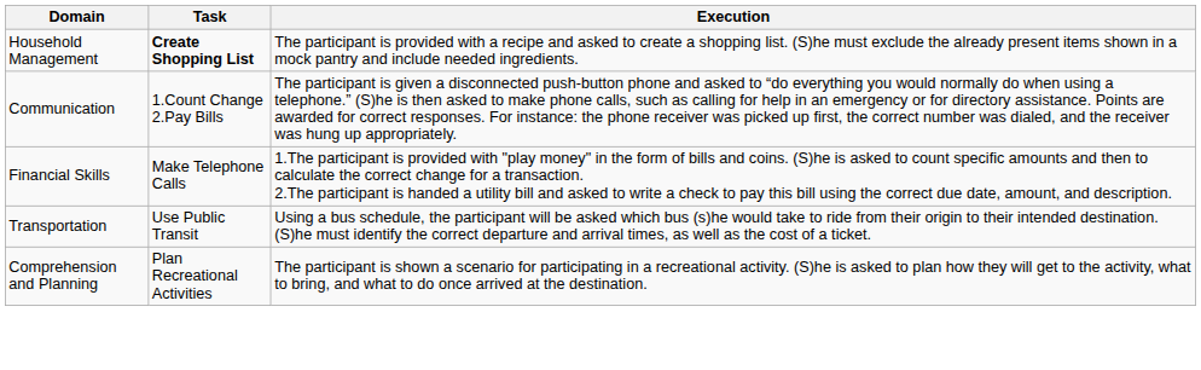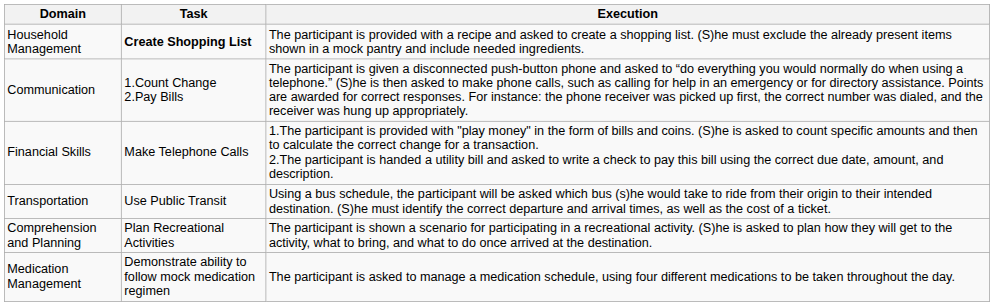 <table class="wikitable">
 <tr>
 <th>Domain</th>
 <th>Task</th>
 <th>Execution</th>
 </tr>
 <tr>
 <td>Household Management</td>
 <td><strong>Create Shopping List</strong></td>
 <td>The participant is provided with a recipe and asked to create a shopping list. (S)he must exclude the already present items shown in a mock pantry and include needed ingredients.</td>
 </tr>
 <tr>
 <td>Communication</td>
 <td>1.Count Change<br>2.Pay Bills</td>
 <td>The participant is given a disconnected push-button phone and asked to “do everything you would normally do when using a telephone.” (S)he is then asked to make phone calls, such as calling for help in an emergency or for directory assistance. Points are awarded for correct responses. For instance: the phone receiver was picked up first, the correct number was dialed, and the receiver was hung up appropriately.</td>
 </tr>
 <tr>
 <td>Financial Skills</td>
 <td>Make Telephone Calls</td>
 <td>1.The participant is provided with "play money" in the form of bills and coins. (S)he is asked to count specific amounts and then to calculate the correct change for a transaction.<br>2.The participant is handed a utility bill and asked to write a check to pay this bill using the correct due date, amount, and description.</td>
 </tr>
 <tr>
 <td>Transportation</td>
 <td>Use Public Transit</td>
 <td>Using a bus schedule, the participant will be asked which bus (s)he would take to ride from their origin to their intended destination. (S)he must identify the correct departure and arrival times, as well as the cost of a ticket.</td>
 </tr>
 <tr>
 <td>Comprehension and Planning</td>
 <td>Plan Recreational Activities</td>
 <td>The participant is shown a scenario for participating in a recreational activity. (S)he is asked to plan how they will get to the activity, what to bring, and what to do once arrived at the destination.</td>
 </tr>
+<tr>
+<td>Medication Management</td>
+<td>Demonstrate ability to follow mock medication regimen</td>
+<td>The participant is asked to manage a medication schedule, using four different medications to be taken throughout the day.</td>
+</tr>
 </table>
